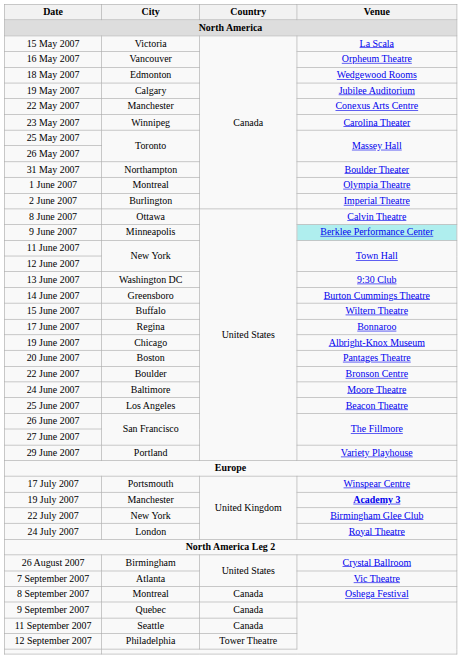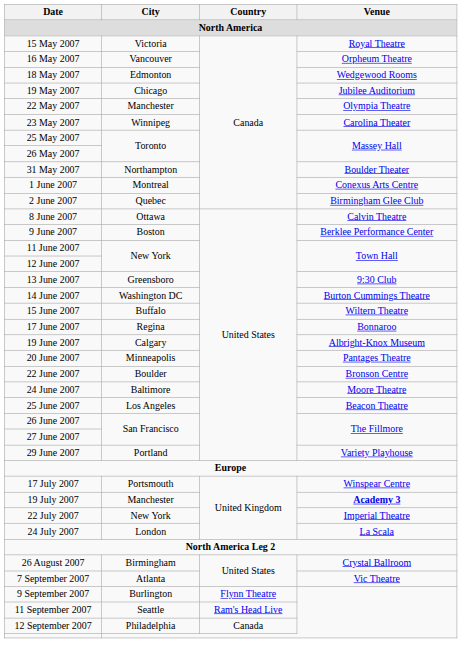 <table class="wikitable" style="text-align:center;">
 <tr>
 <th style="width:150px;">Date</th>
 <th style="width:150px;">City</th>
 <th style="width:150px;">Country</th>
 <th style="width:250px;">Venue</th>
 </tr>
 <tr style="background:#ddd;">
 <td colspan="4"><strong>North America</strong></td>
 </tr>
 <tr>
 <td>15 May 2007</td>
 <td>Victoria</td>
 <td rowspan="11">Canada</td>
-<td><a href='#'>La Scala</a></td>
+<td><a href='#'>Royal Theatre</a></td>
 </tr>
 <tr>
 <td>16 May 2007</td>
 <td>Vancouver</td>
 <td><a href='#'>Orpheum Theatre</a></td>
 </tr>
 <tr>
 <td>18 May 2007</td>
 <td>Edmonton</td>
 <td><a href='#'>Wedgewood Rooms</a></td>
 </tr>
 <tr>
 <td>19 May 2007</td>
-<td>Calgary</td>
+<td>Chicago</td>
 <td><a href='#'>Jubilee Auditorium</a></td>
 </tr>
 <tr>
 <td>22 May 2007</td>
 <td>Manchester</td>
-<td><a href='#'>Conexus Arts Centre</a></td>
+<td><a href='#'>Olympia Theatre</a></td>
 </tr>
 <tr>
 <td>23 May 2007</td>
 <td>Winnipeg</td>
 <td><a href='#'>Carolina Theater</a></td>
 </tr>
 <tr>
 <td>25 May 2007</td>
 <td rowspan="2">Toronto</td>
 <td rowspan="2"><a href='#'>Massey Hall</a></td>
 </tr>
 <tr>
 <td>26 May 2007</td>
 </tr>
 <tr>
 <td>31 May 2007</td>
 <td>Northampton</td>
 <td><a href='#'>Boulder Theater</a></td>
 </tr>
 <tr>
 <td>1 June 2007</td>
 <td>Montreal</td>
-<td><a href='#'>Olympia Theatre</a></td>
+<td><a href='#'>Conexus Arts Centre</a></td>
 </tr>
 <tr>
 <td>2 June 2007</td>
-<td>Burlington</td>
-<td><a href='#'>Imperial Theatre</a></td>
+<td>Quebec</td>
+<td><a href='#'>Birmingham Glee Club</a></td>
 </tr>
 <tr>
 <td>8 June 2007</td>
 <td>Ottawa</td>
 <td rowspan="16">United States</td>
 <td><a href='#'>Calvin Theatre</a></td>
 </tr>
 <tr>
 <td>9 June 2007</td>
-<td>Minneapolis</td>
-<td style="background: paleturquoise;"><a href='#'>Berklee Performance Center</a></td>
+<td>Boston</td>
+<td><a href='#'>Berklee Performance Center</a></td>
 </tr>
 <tr>
 <td>11 June 2007</td>
 <td rowspan="2">New York</td>
 <td rowspan="2"><a href='#'>Town Hall</a></td>
 </tr>
 <tr>
 <td>12 June 2007</td>
 </tr>
 <tr>
 <td>13 June 2007</td>
-<td>Washington DC</td>
+<td>Greensboro</td>
 <td><a href='#'>9:30 Club</a></td>
 </tr>
 <tr>
 <td>14 June 2007</td>
-<td>Greensboro</td>
+<td>Washington DC</td>
 <td><a href='#'>Burton Cummings Theatre</a></td>
 </tr>
 <tr>
 <td>15 June 2007</td>
 <td>Buffalo</td>
 <td><a href='#'>Wiltern Theatre</a></td>
 </tr>
 <tr>
 <td>17 June 2007</td>
 <td>Regina</td>
 <td><a href='#'>Bonnaroo</a></td>
 </tr>
 <tr>
 <td>19 June 2007</td>
-<td>Chicago</td>
+<td>Calgary</td>
 <td><a href='#'>Albright-Knox Museum</a></td>
 </tr>
 <tr>
 <td>20 June 2007</td>
-<td>Boston</td>
+<td>Minneapolis</td>
 <td><a href='#'>Pantages Theatre</a></td>
 </tr>
 <tr>
 <td>22 June 2007</td>
 <td>Boulder</td>
 <td><a href='#'>Bronson Centre</a></td>
 </tr>
 <tr>
 <td>24 June 2007</td>
 <td>Baltimore</td>
 <td><a href='#'>Moore Theatre</a></td>
 </tr>
 <tr>
 <td>25 June 2007</td>
 <td>Los Angeles</td>
 <td><a href='#'>Beacon Theatre</a></td>
 </tr>
 <tr>
 <td>26 June 2007</td>
 <td rowspan="2">San Francisco</td>
 <td rowspan="2"><a href='#'>The Fillmore</a></td>
 </tr>
 <tr>
 <td>27 June 2007</td>
 </tr>
 <tr>
 <td>29 June 2007</td>
 <td>Portland</td>
 <td><a href='#'>Variety Playhouse</a></td>
 </tr>
 <tr>
 <td colspan="4"><strong>Europe</strong></td>
 </tr>
 <tr>
 <td>17 July 2007</td>
 <td>Portsmouth</td>
 <td rowspan="4">United Kingdom</td>
 <td><a href='#'>Winspear Centre</a></td>
 </tr>
 <tr>
 <td>19 July 2007</td>
 <td>Manchester</td>
 <td><strong><a href='#'>Academy 3</a></strong></td>
 </tr>
 <tr>
 <td>22 July 2007</td>
 <td>New York</td>
-<td><a href='#'>Birmingham Glee Club</a></td>
+<td><a href='#'>Imperial Theatre</a></td>
 </tr>
 <tr>
 <td>24 July 2007</td>
 <td>London</td>
-<td><a href='#'>Royal Theatre</a></td>
+<td><a href='#'>La Scala</a></td>
 </tr>
 <tr>
 <td colspan="4"><strong>North America Leg 2</strong></td>
 </tr>
 <tr>
 <td>26 August 2007</td>
 <td>Birmingham</td>
 <td rowspan="2">United States</td>
 <td><a href='#'>Crystal Ballroom</a></td>
 </tr>
 <tr>
 <td>7 September 2007</td>
 <td>Atlanta</td>
 <td><a href='#'>Vic Theatre</a></td>
 </tr>
 <tr>
-<td>8 September 2007</td>
-<td>Montreal</td>
-<td>Canada</td>
-<td><a href='#'>Oshega Festival</a></td>
-</tr>
-<tr>
 <td>9 September 2007</td>
-<td>Quebec</td>
-<td>Canada</td>
+<td>Burlington</td>
+<td><a href='#'>Flynn Theatre</a></td>
 </tr>
 <tr>
 <td>11 September 2007</td>
 <td>Seattle</td>
-<td>Canada</td>
+<td><a href='#'>Ram's Head Live</a></td>
 </tr>
 <tr>
 <td>12 September 2007</td>
 <td>Philadelphia</td>
-<td>Tower Theatre</td>
+<td>Canada</td>
 </tr>
 <tr>
 <td></td>
 </tr>
 </table>
